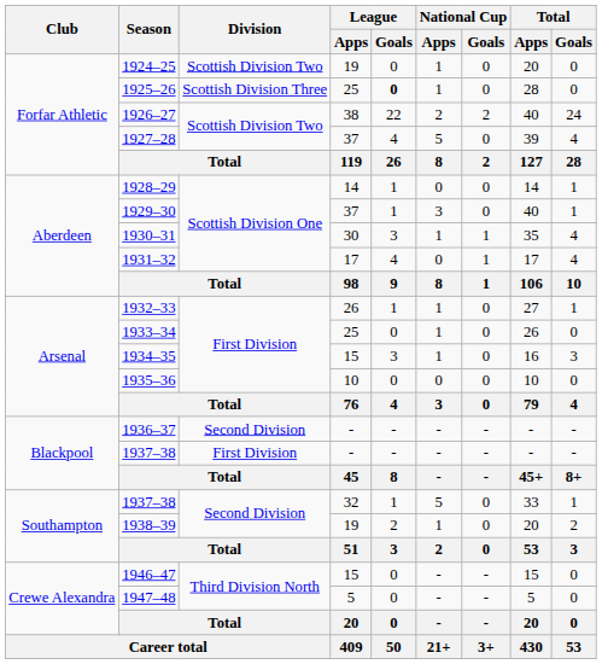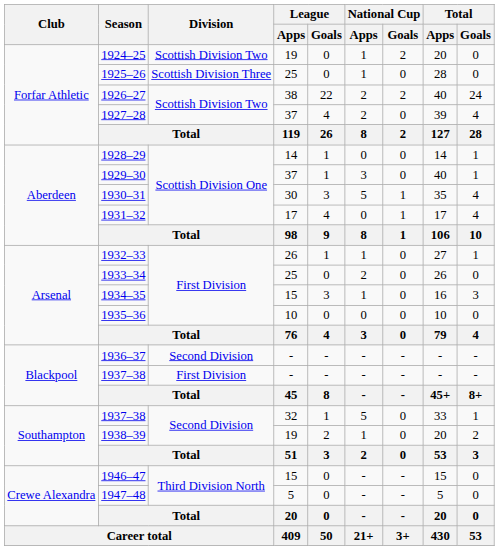 <table class="wikitable" style="font-size:100%; text-align: center;">
 <tr>
 <th rowspan="2">Club</th>
 <th rowspan="2">Season</th>
 <th rowspan="2">Division</th>
 <th colspan="2">League</th>
 <th colspan="2">National Cup</th>
 <th colspan="2">Total</th>
 </tr>
 <tr>
 <th>Apps</th>
 <th>Goals</th>
 <th>Apps</th>
 <th>Goals</th>
 <th>Apps</th>
 <th>Goals</th>
 </tr>
 <tr>
 <td rowspan="5"><a href='#'>Forfar Athletic</a></td>
 <td><a href='#'>1924–25</a></td>
 <td><a href='#'>Scottish Division Two</a></td>
 <td>19</td>
 <td>0</td>
 <td>1</td>
-<td>0</td>
+<td>2</td>
 <td>20</td>
 <td>0</td>
 </tr>
 <tr>
 <td><a href='#'>1925–26</a></td>
 <td><a href='#'>Scottish Division Three</a></td>
 <td>25</td>
-<td><strong>0</strong></td>
+<td>0</td>
 <td>1</td>
 <td>0</td>
 <td>28</td>
 <td>0</td>
 </tr>
 <tr>
 <td><a href='#'>1926–27</a></td>
 <td rowspan="2"><a href='#'>Scottish Division Two</a></td>
 <td>38</td>
 <td>22</td>
 <td>2</td>
 <td>2</td>
 <td>40</td>
 <td>24</td>
 </tr>
 <tr>
 <td><a href='#'>1927–28</a></td>
 <td>37</td>
 <td>4</td>
-<td>5</td>
+<td>2</td>
 <td>0</td>
 <td>39</td>
 <td>4</td>
 </tr>
 <tr>
 <th colspan="2">Total</th>
 <th>119</th>
 <th>26</th>
 <th>8</th>
 <th>2</th>
 <th>127</th>
 <th>28</th>
 </tr>
 <tr>
 <td rowspan="5"><a href='#'>Aberdeen</a></td>
 <td><a href='#'>1928–29</a></td>
 <td rowspan="4"><a href='#'>Scottish Division One</a></td>
 <td>14</td>
 <td>1</td>
 <td>0</td>
 <td>0</td>
 <td>14</td>
 <td>1</td>
 </tr>
 <tr>
 <td><a href='#'>1929–30</a></td>
 <td>37</td>
 <td>1</td>
 <td>3</td>
 <td>0</td>
 <td>40</td>
 <td>1</td>
 </tr>
 <tr>
 <td><a href='#'>1930–31</a></td>
 <td>30</td>
 <td>3</td>
-<td>1</td>
+<td>5</td>
 <td>1</td>
 <td>35</td>
 <td>4</td>
 </tr>
 <tr>
 <td><a href='#'>1931–32</a></td>
 <td>17</td>
 <td>4</td>
 <td>0</td>
 <td>1</td>
 <td>17</td>
 <td>4</td>
 </tr>
 <tr>
 <th colspan="2">Total</th>
 <th>98</th>
 <th>9</th>
 <th>8</th>
 <th>1</th>
 <th>106</th>
 <th>10</th>
 </tr>
 <tr>
 <td rowspan="5"><a href='#'>Arsenal</a></td>
 <td><a href='#'>1932–33</a></td>
 <td rowspan="4"><a href='#'>First Division</a></td>
 <td>26</td>
 <td>1</td>
 <td>1</td>
 <td>0</td>
 <td>27</td>
 <td>1</td>
 </tr>
 <tr>
 <td><a href='#'>1933–34</a></td>
 <td>25</td>
 <td>0</td>
-<td>1</td>
+<td>2</td>
 <td>0</td>
 <td>26</td>
 <td>0</td>
 </tr>
 <tr>
 <td><a href='#'>1934–35</a></td>
 <td>15</td>
 <td>3</td>
 <td>1</td>
 <td>0</td>
 <td>16</td>
 <td>3</td>
 </tr>
 <tr>
 <td><a href='#'>1935–36</a></td>
 <td>10</td>
 <td>0</td>
 <td>0</td>
 <td>0</td>
 <td>10</td>
 <td>0</td>
 </tr>
 <tr>
 <th colspan="2">Total</th>
 <th>76</th>
 <th>4</th>
 <th>3</th>
 <th>0</th>
 <th>79</th>
 <th>4</th>
 </tr>
 <tr>
 <td rowspan="3"><a href='#'>Blackpool</a></td>
 <td><a href='#'>1936–37</a></td>
 <td><a href='#'>Second Division</a></td>
 <td>-</td>
 <td>-</td>
 <td>-</td>
 <td>-</td>
 <td>-</td>
 <td>-</td>
 </tr>
 <tr>
 <td><a href='#'>1937–38</a></td>
 <td><a href='#'>First Division</a></td>
 <td>-</td>
 <td>-</td>
 <td>-</td>
 <td>-</td>
 <td>-</td>
 <td>-</td>
 </tr>
 <tr>
 <th colspan="2">Total</th>
 <th>45</th>
 <th>8</th>
 <th>-</th>
 <th>-</th>
 <th>45+</th>
 <th>8+</th>
 </tr>
 <tr>
 <td rowspan="3"><a href='#'>Southampton</a></td>
 <td><a href='#'>1937–38</a></td>
 <td rowspan="2"><a href='#'>Second Division</a></td>
 <td>32</td>
 <td>1</td>
 <td>5</td>
 <td>0</td>
 <td>33</td>
 <td>1</td>
 </tr>
 <tr>
 <td><a href='#'>1938–39</a></td>
 <td>19</td>
 <td>2</td>
 <td>1</td>
 <td>0</td>
 <td>20</td>
 <td>2</td>
 </tr>
 <tr>
 <th colspan="2">Total</th>
 <th>51</th>
 <th>3</th>
 <th>2</th>
 <th>0</th>
 <th>53</th>
 <th>3</th>
 </tr>
 <tr>
 <td rowspan="3"><a href='#'>Crewe Alexandra</a></td>
 <td><a href='#'>1946–47</a></td>
 <td rowspan="2"><a href='#'>Third Division North</a></td>
 <td>15</td>
 <td>0</td>
 <td>-</td>
 <td>-</td>
 <td>15</td>
 <td>0</td>
 </tr>
 <tr>
 <td><a href='#'>1947–48</a></td>
 <td>5</td>
 <td>0</td>
 <td>-</td>
 <td>-</td>
 <td>5</td>
 <td>0</td>
 </tr>
 <tr>
 <th colspan="2">Total</th>
 <th>20</th>
 <th>0</th>
 <th>-</th>
 <th>-</th>
 <th>20</th>
 <th>0</th>
 </tr>
 <tr>
 <th colspan="3">Career total</th>
 <th>409</th>
 <th>50</th>
 <th>21+</th>
 <th>3+</th>
 <th>430</th>
 <th>53</th>
 </tr>
 </table>
